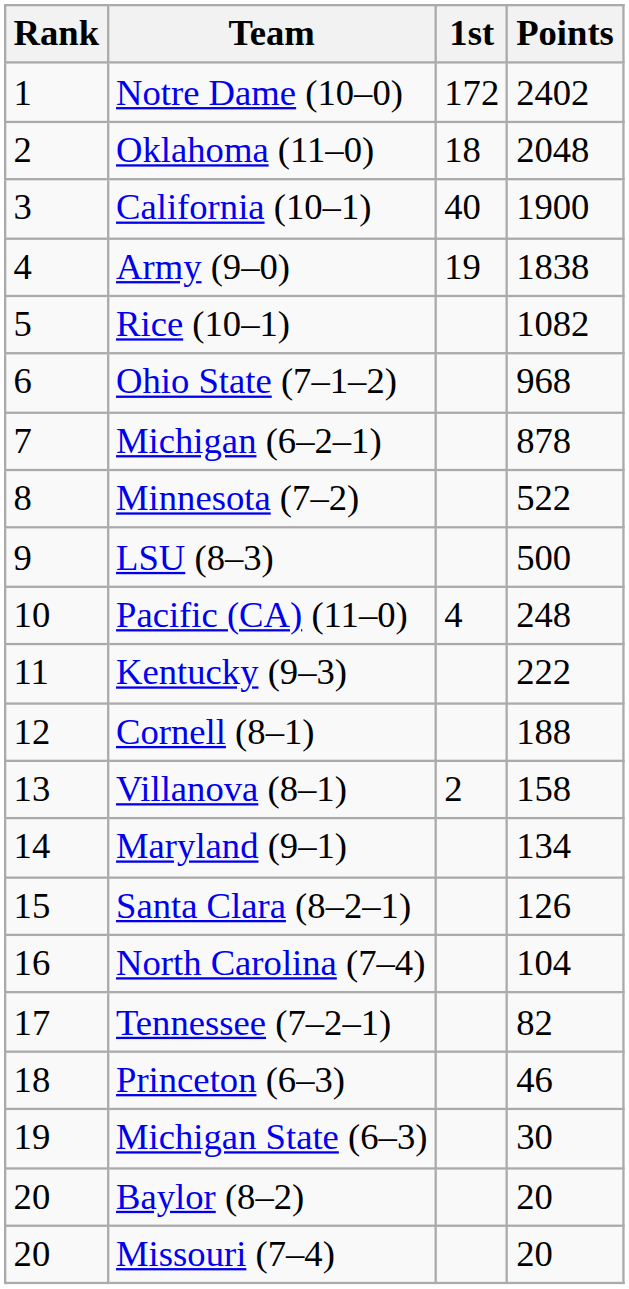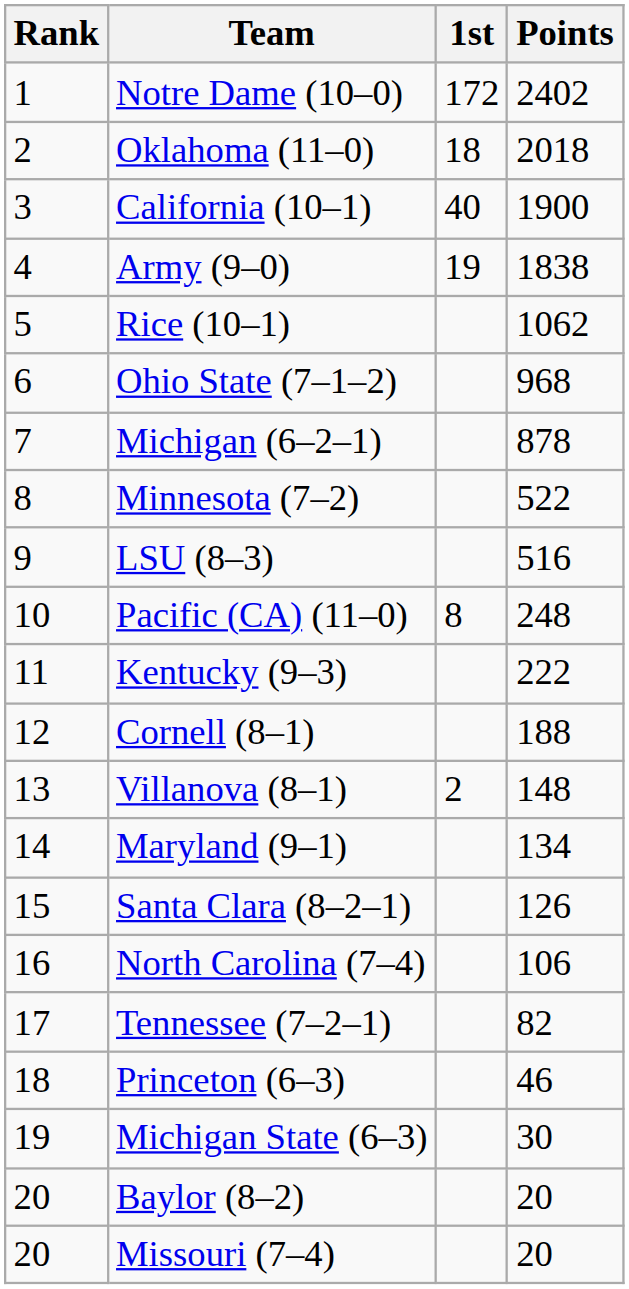 <table class="wikitable">
 <tr>
 <th>Rank</th>
 <th>Team</th>
 <th>1st</th>
 <th>Points</th>
 </tr>
 <tr>
 <td>1</td>
 <td><a href='#'>Notre Dame</a> (10–0)</td>
 <td>172</td>
 <td>2402</td>
 </tr>
 <tr>
 <td>2</td>
 <td><a href='#'>Oklahoma</a> (11–0)</td>
 <td>18</td>
-<td>2048</td>
+<td>2018</td>
 </tr>
 <tr>
 <td>3</td>
 <td><a href='#'>California</a> (10–1)</td>
 <td>40</td>
 <td>1900</td>
 </tr>
 <tr>
 <td>4</td>
 <td><a href='#'>Army</a> (9–0)</td>
 <td>19</td>
 <td>1838</td>
 </tr>
 <tr>
 <td>5</td>
 <td><a href='#'>Rice</a> (10–1)</td>
 <td></td>
-<td>1082</td>
+<td>1062</td>
 </tr>
 <tr>
 <td>6</td>
 <td><a href='#'>Ohio State</a> (7–1–2)</td>
 <td></td>
 <td>968</td>
 </tr>
 <tr>
 <td>7</td>
 <td><a href='#'>Michigan</a> (6–2–1)</td>
 <td></td>
 <td>878</td>
 </tr>
 <tr>
 <td>8</td>
 <td><a href='#'>Minnesota</a> (7–2)</td>
 <td></td>
 <td>522</td>
 </tr>
 <tr>
 <td>9</td>
 <td><a href='#'>LSU</a> (8–3)</td>
 <td></td>
-<td>500</td>
+<td>516</td>
 </tr>
 <tr>
 <td>10</td>
 <td><a href='#'>Pacific (CA)</a> (11–0)</td>
-<td>4</td>
+<td>8</td>
 <td>248</td>
 </tr>
 <tr>
 <td>11</td>
 <td><a href='#'>Kentucky</a> (9–3)</td>
 <td></td>
 <td>222</td>
 </tr>
 <tr>
 <td>12</td>
 <td><a href='#'>Cornell</a> (8–1)</td>
 <td></td>
 <td>188</td>
 </tr>
 <tr>
 <td>13</td>
 <td><a href='#'>Villanova</a> (8–1)</td>
 <td>2</td>
-<td>158</td>
+<td>148</td>
 </tr>
 <tr>
 <td>14</td>
 <td><a href='#'>Maryland</a> (9–1)</td>
 <td></td>
 <td>134</td>
 </tr>
 <tr>
 <td>15</td>
 <td><a href='#'>Santa Clara</a> (8–2–1)</td>
 <td></td>
 <td>126</td>
 </tr>
 <tr>
 <td>16</td>
 <td><a href='#'>North Carolina</a> (7–4)</td>
 <td></td>
-<td>104</td>
+<td>106</td>
 </tr>
 <tr>
 <td>17</td>
 <td><a href='#'>Tennessee</a> (7–2–1)</td>
 <td></td>
 <td>82</td>
 </tr>
 <tr>
 <td>18</td>
 <td><a href='#'>Princeton</a> (6–3)</td>
 <td></td>
 <td>46</td>
 </tr>
 <tr>
 <td>19</td>
 <td><a href='#'>Michigan State</a> (6–3)</td>
 <td></td>
 <td>30</td>
 </tr>
 <tr>
 <td>20</td>
 <td><a href='#'>Baylor</a> (8–2)</td>
 <td></td>
 <td>20</td>
 </tr>
 <tr>
 <td>20</td>
 <td><a href='#'>Missouri</a> (7–4)</td>
 <td></td>
 <td>20</td>
 </tr>
 </table>
